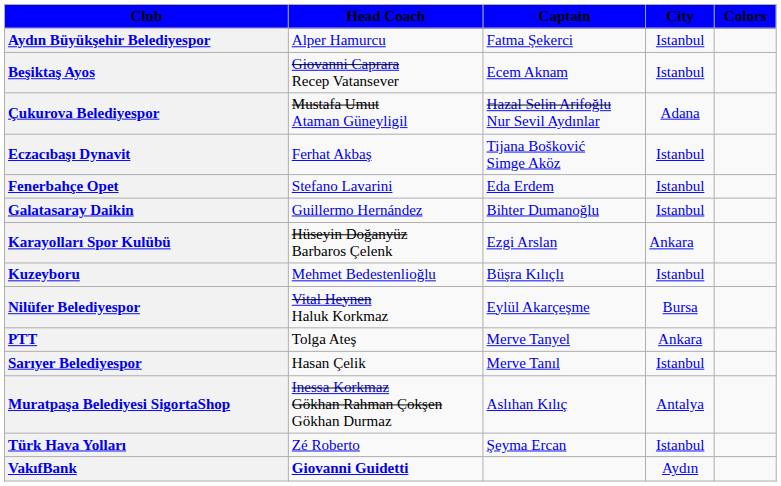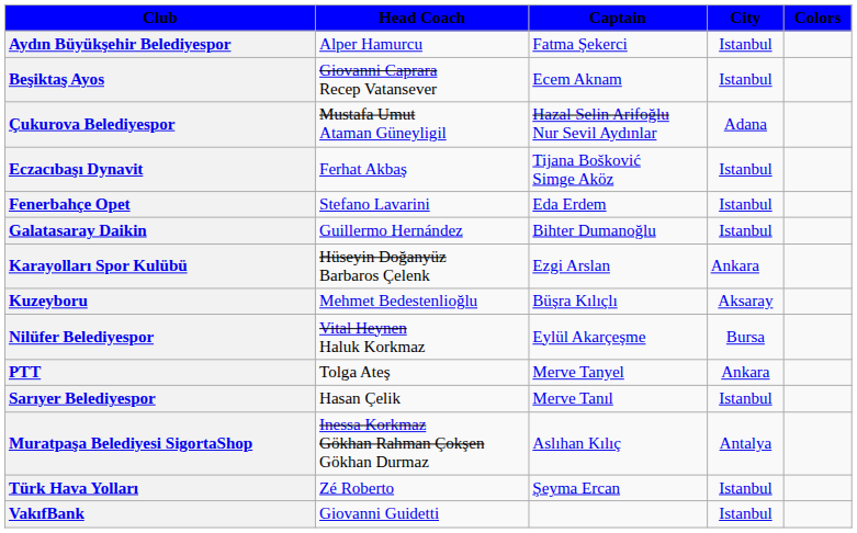 <table class="wikitable" style="font-size:100%; width: 65%; text-align:left;">
 <tr>
 <th scope="col" style=background:blue><span><strong>Club</strong></span></th>
 <th scope="col" style=background:blue><span><strong>Head Coach</strong></span></th>
 <th scope="col" style=background:blue><span><strong>Captain</strong></span></th>
 <th scope="col" style=background:blue><span><strong>City</strong></span></th>
 <th scope="col" style=background:blue><span><strong>Colors</strong></span></th>
 </tr>
 <tr>
 <th scope="row" style=text-align:left><strong><a href='#'>Aydın Büyükşehir Belediyespor</a></strong></th>
 <td> <a href='#'>Alper Hamurcu</a></td>
 <td> <a href='#'>Fatma Şekerci</a></td>
 <td align=center><a href='#'>Istanbul</a></td>
 <td align=center> </td>
 </tr>
 <tr>
 <th scope="row" style=text-align:left><strong><a href='#'>Beşiktaş Ayos</a></strong></th>
 <td> <s><a href='#'>Giovanni Caprara</a></s><br> Recep Vatansever</td>
 <td> <a href='#'>Ecem Aknam</a></td>
 <td align=center><a href='#'>Istanbul</a></td>
 <td align=center> </td>
 </tr>
 <tr>
 <th scope="row" style=text-align:left><strong><a href='#'>Çukurova Belediyespor</a></strong></th>
 <td> <s>Mustafa Umut</s><br> <a href='#'>Ataman Güneyligil</a></td>
 <td> <s><a href='#'>Hazal Selin Arifoğlu</a></s><br> <a href='#'>Nur Sevil Aydınlar</a></td>
 <td align=center><a href='#'>Adana</a></td>
 <td align=center> </td>
 </tr>
 <tr>
 <th scope="row" style=text-align:left><strong><a href='#'>Eczacıbaşı Dynavit</a></strong></th>
 <td> <a href='#'>Ferhat Akbaş</a></td>
 <td> <a href='#'>Tijana Bošković</a><br> <a href='#'>Simge Aköz</a></td>
 <td align=center><a href='#'>Istanbul</a></td>
 <td align=center> </td>
 </tr>
 <tr>
 <th scope="row" style=text-align:left><strong><a href='#'>Fenerbahçe Opet</a></strong></th>
 <td> <a href='#'>Stefano Lavarini</a></td>
 <td> <a href='#'>Eda Erdem</a></td>
 <td align=center><a href='#'>Istanbul</a></td>
 <td align=center> </td>
 </tr>
 <tr>
 <th scope="row" style=text-align:left><strong><a href='#'>Galatasaray Daikin</a></strong></th>
 <td> <a href='#'>Guillermo Hernández</a></td>
 <td> <a href='#'>Bihter Dumanoğlu</a></td>
 <td align=center><a href='#'>Istanbul</a></td>
 <td align=center> </td>
 </tr>
 <tr>
 <th scope="row" style=text-align:left><strong><a href='#'>Karayolları Spor Kulübü</a></strong></th>
 <td> <s>Hüseyin Doğanyüz</s><br> Barbaros Çelenk</td>
 <td> <a href='#'>Ezgi Arslan</a></td>
 <td><a href='#'>Ankara</a></td>
 <td align=center> </td>
 </tr>
 <tr>
 <th scope="row" style=text-align:left><strong><a href='#'>Kuzeyboru</a></strong></th>
 <td> <a href='#'>Mehmet Bedestenlioğlu</a></td>
 <td> <a href='#'>Büşra Kılıçlı</a></td>
-<td align=center><a href='#'>Istanbul</a></td>
+<td align=center><a href='#'>Aksaray</a></td>
 <td align=center> </td>
 </tr>
 <tr>
 <th scope="row" style=text-align:left><strong><a href='#'>Nilüfer Belediyespor</a></strong></th>
 <td> <s><a href='#'>Vital Heynen</a></s><br> Haluk Korkmaz</td>
 <td> <a href='#'>Eylül Akarçeşme</a></td>
 <td align=center><a href='#'>Bursa</a></td>
 <td align=center> </td>
 </tr>
 <tr>
 <th scope="row" style=text-align:left><strong><a href='#'>PTT</a></strong></th>
 <td> Tolga Ateş</td>
 <td> <a href='#'>Merve Tanyel</a></td>
 <td align=center><a href='#'>Ankara</a></td>
 <td align=center> </td>
 </tr>
 <tr>
 <th scope="row" style=text-align:left><strong><a href='#'>Sarıyer Belediyespor</a></strong></th>
 <td> Hasan Çelik</td>
 <td> <a href='#'>Merve Tanıl</a></td>
 <td align=center><a href='#'>Istanbul</a></td>
 <td align=center> </td>
 </tr>
 <tr>
 <th scope="row" style=text-align:left><strong><a href='#'>Muratpaşa Belediyesi SigortaShop</a></strong></th>
 <td> <s><a href='#'>Inessa Korkmaz</a></s><br> <s>Gökhan Rahman Çokşen</s><br> Gökhan Durmaz</td>
 <td> <a href='#'>Aslıhan Kılıç</a></td>
 <td align=center><a href='#'>Antalya</a></td>
 <td align=center> </td>
 </tr>
 <tr>
 <th scope="row" style=text-align:left><strong><a href='#'>Türk Hava Yolları</a></strong></th>
 <td> <a href='#'>Zé Roberto</a></td>
 <td> <a href='#'>Şeyma Ercan</a></td>
 <td align=center><a href='#'>Istanbul</a></td>
 <td align=center> </td>
 </tr>
 <tr>
 <th scope="row" style=text-align:left><strong><a href='#'>VakıfBank</a></strong></th>
-<td><strong> <a href='#'>Giovanni Guidetti</a></strong></td>
+<td> <a href='#'>Giovanni Guidetti</a></td>
 <td></td>
-<td align=center><a href='#'>Aydın</a></td>
+<td align=center><a href='#'>Istanbul</a></td>
 <td align=center> </td>
 </tr>
 </table>
